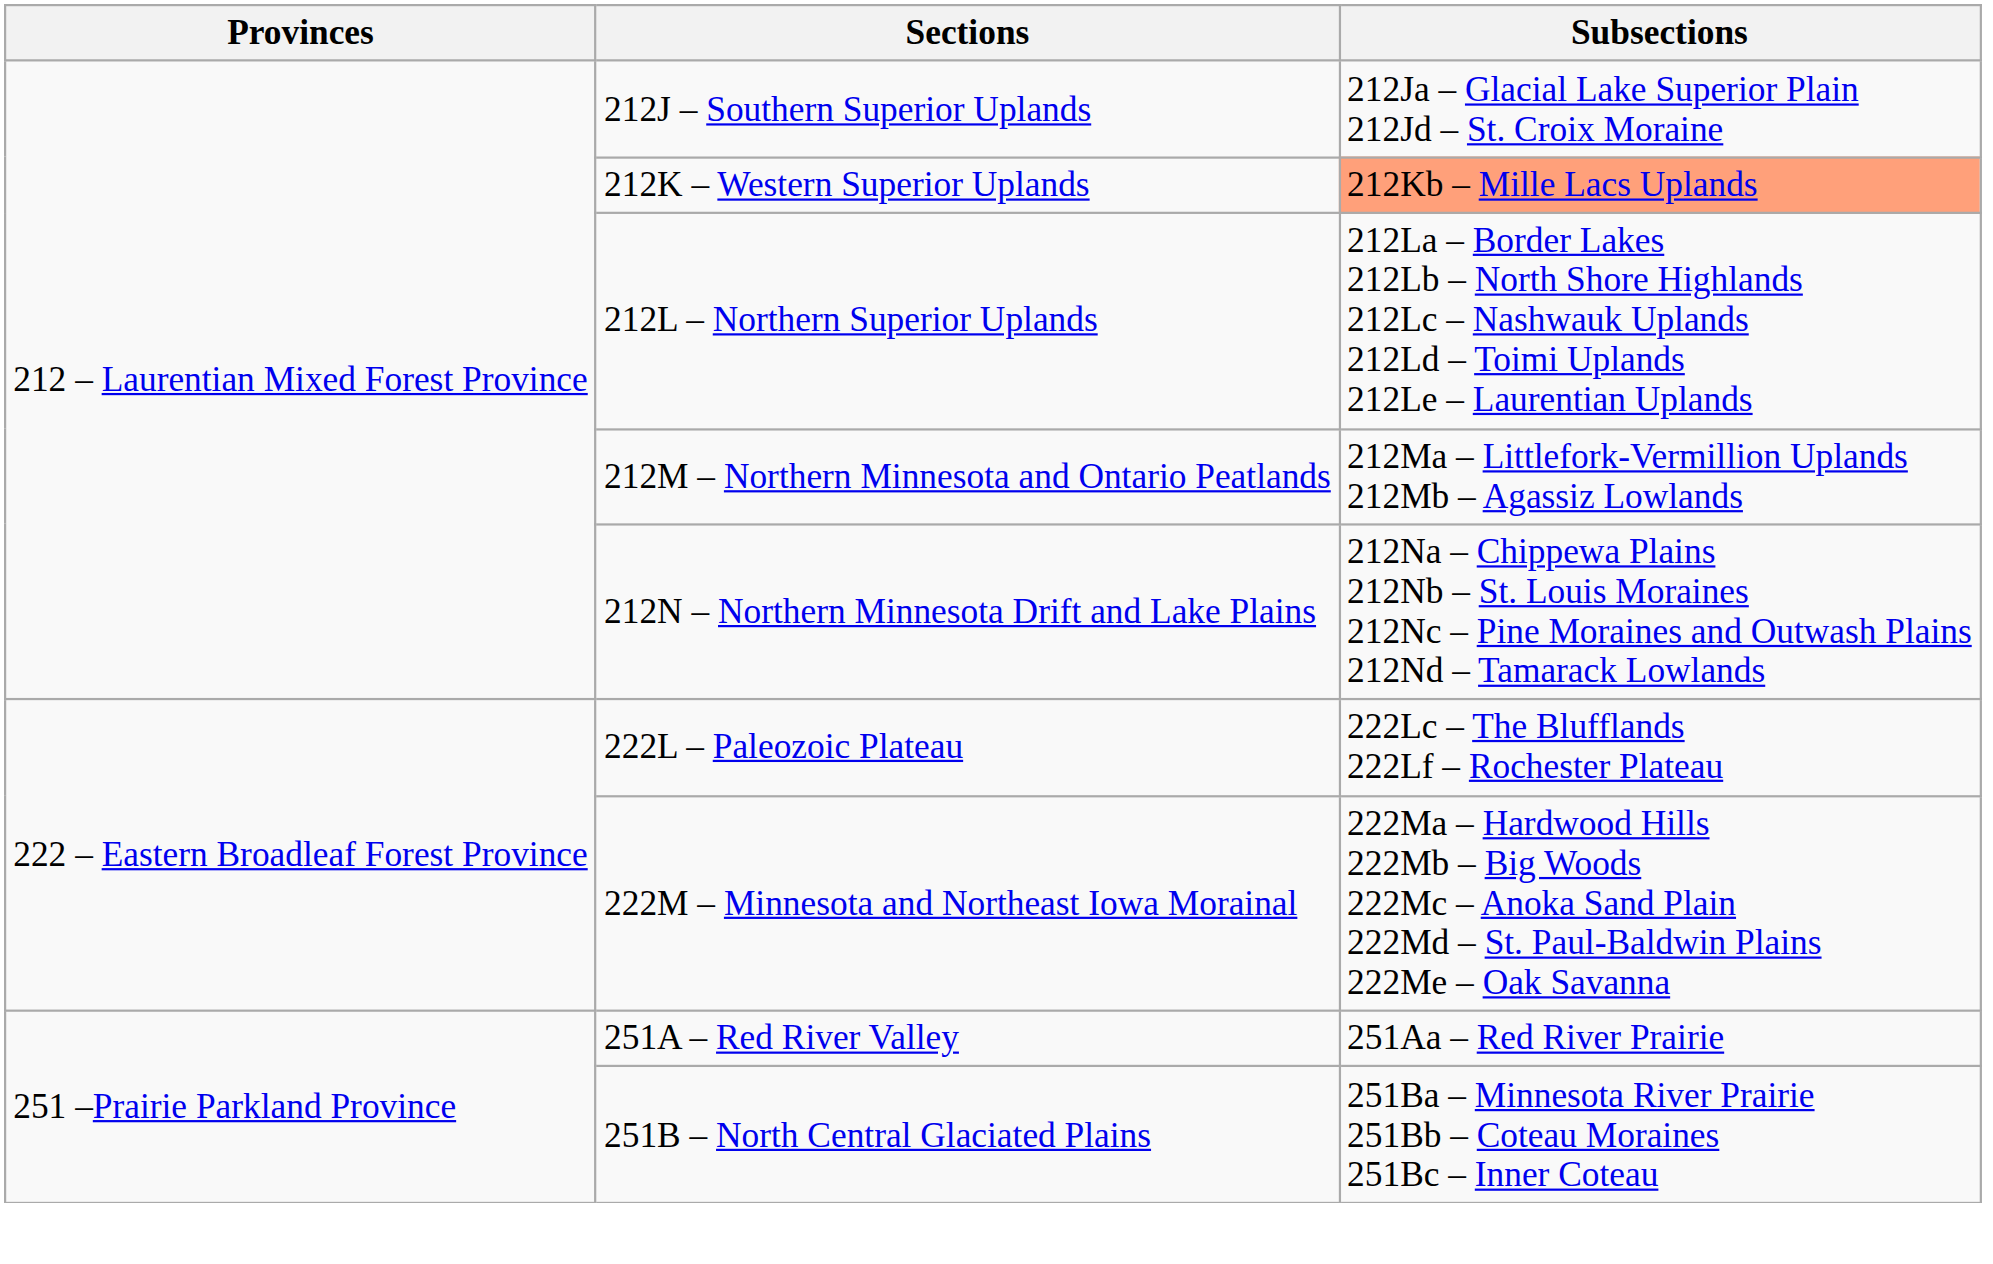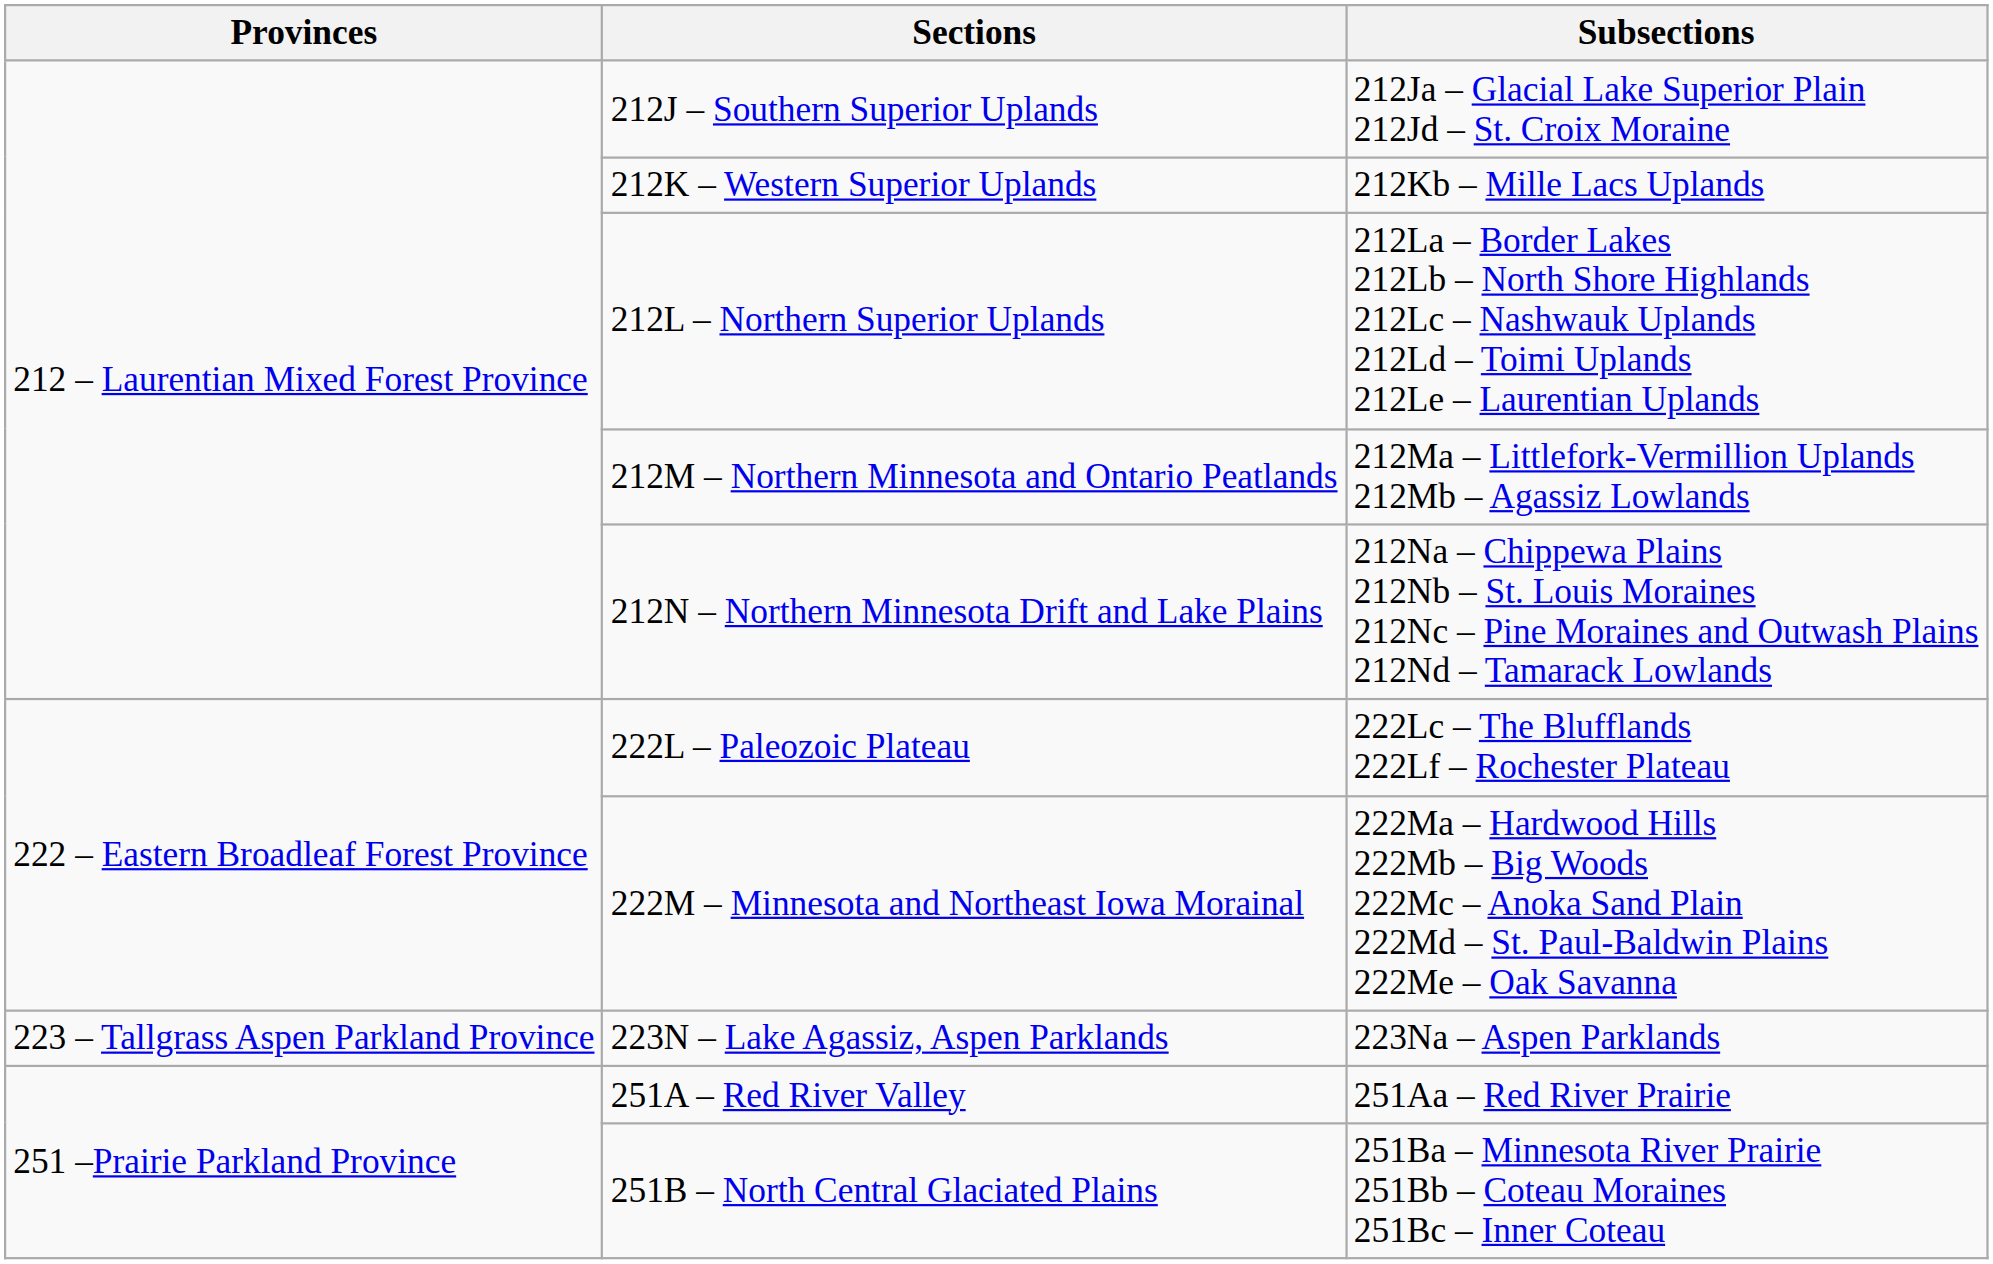 <table class="wikitable">
 <tr>
 <th>Provinces</th>
 <th>Sections</th>
 <th>Subsections</th>
 </tr>
 <tr>
 <td rowspan="5">212 – <a href='#'>Laurentian Mixed Forest Province</a></td>
 <td>212J – <a href='#'>Southern Superior Uplands</a></td>
 <td>212Ja – <a href='#'>Glacial Lake Superior Plain</a><br>212Jd – <a href='#'>St. Croix Moraine</a></td>
 </tr>
 <tr>
 <td>212K – <a href='#'>Western Superior Uplands</a></td>
-<td style="background: lightsalmon;">212Kb – <a href='#'>Mille Lacs Uplands</a></td>
+<td>212Kb – <a href='#'>Mille Lacs Uplands</a></td>
 </tr>
 <tr>
 <td>212L – <a href='#'>Northern Superior Uplands</a></td>
 <td>212La – <a href='#'>Border Lakes</a><br>212Lb – <a href='#'>North Shore Highlands</a><br>212Lc – <a href='#'>Nashwauk Uplands</a><br>212Ld – <a href='#'>Toimi Uplands</a><br>212Le – <a href='#'>Laurentian Uplands</a></td>
 </tr>
 <tr>
 <td>212M – <a href='#'>Northern Minnesota and Ontario Peatlands</a></td>
 <td>212Ma – <a href='#'>Littlefork-Vermillion Uplands</a><br>212Mb – <a href='#'>Agassiz Lowlands</a></td>
 </tr>
 <tr>
 <td>212N – <a href='#'>Northern Minnesota Drift and Lake Plains</a></td>
 <td>212Na – <a href='#'>Chippewa Plains</a><br>212Nb – <a href='#'>St. Louis Moraines</a><br>212Nc – <a href='#'>Pine Moraines and Outwash Plains</a><br>212Nd – <a href='#'>Tamarack Lowlands</a></td>
 </tr>
 <tr>
 <td rowspan="2">222 – <a href='#'>Eastern Broadleaf Forest Province</a></td>
 <td>222L – <a href='#'>Paleozoic Plateau</a></td>
 <td>222Lc – <a href='#'>The Blufflands</a><br>222Lf – <a href='#'>Rochester Plateau</a></td>
 </tr>
 <tr>
 <td>222M – <a href='#'>Minnesota and Northeast Iowa Morainal</a></td>
 <td>222Ma – <a href='#'>Hardwood Hills</a><br>222Mb – <a href='#'>Big Woods</a><br>222Mc – <a href='#'>Anoka Sand Plain</a><br>222Md – <a href='#'>St. Paul-Baldwin Plains</a><br>222Me – <a href='#'>Oak Savanna</a></td>
 </tr>
 <tr>
+<td>223 – <a href='#'>Tallgrass Aspen Parkland Province</a></td>
+<td>223N – <a href='#'>Lake Agassiz, Aspen Parklands</a></td>
+<td>223Na – <a href='#'>Aspen Parklands</a></td>
+</tr>
+<tr>
 <td rowspan="2">251 –<a href='#'>Prairie Parkland Province</a></td>
 <td>251A – <a href='#'>Red River Valley</a></td>
 <td>251Aa – <a href='#'>Red River Prairie</a></td>
 </tr>
 <tr>
 <td>251B – <a href='#'>North Central Glaciated Plains</a></td>
 <td>251Ba – <a href='#'>Minnesota River Prairie</a><br>251Bb – <a href='#'>Coteau Moraines</a><br>251Bc – <a href='#'>Inner Coteau</a></td>
 </tr>
 </table>
